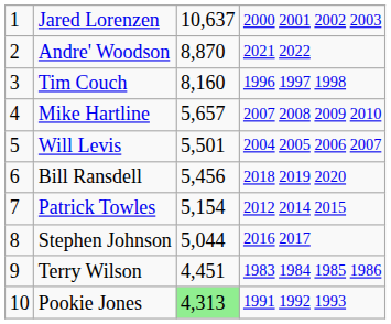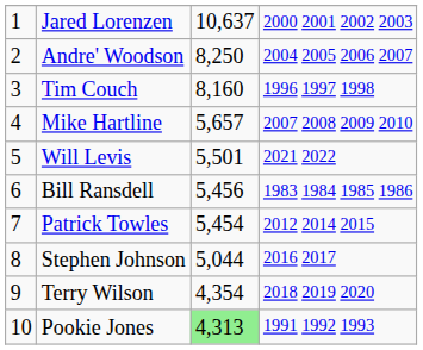 <table class="wikitable">
 <tr>
 </tr>
 <tr>
 <td>1</td>
 <td><a href='#'>Jared Lorenzen</a></td>
 <td><abbr>10,637</abbr></td>
 <td style="font-size:80%;"><a href='#'>2000</a> <a href='#'>2001</a> <a href='#'>2002</a> <a href='#'>2003</a></td>
 </tr>
 <tr>
 <td>2</td>
 <td><a href='#'>Andre' Woodson</a></td>
-<td><abbr>8,870</abbr></td>
-<td style="font-size:80%;"><a href='#'>2021</a> <a href='#'>2022</a></td>
+<td><abbr>8,250</abbr></td>
+<td style="font-size:80%;"><a href='#'>2004</a> <a href='#'>2005</a> <a href='#'>2006</a> <a href='#'>2007</a></td>
 </tr>
 <tr>
 <td>3</td>
 <td><a href='#'>Tim Couch</a></td>
 <td><abbr>8,160</abbr></td>
 <td style="font-size:80%;"><a href='#'>1996</a> <a href='#'>1997</a> <a href='#'>1998</a></td>
 </tr>
 <tr>
 <td>4</td>
 <td><a href='#'>Mike Hartline</a></td>
 <td><abbr>5,657</abbr></td>
 <td style="font-size:80%;"><a href='#'>2007</a> <a href='#'>2008</a> <a href='#'>2009</a> <a href='#'>2010</a></td>
 </tr>
 <tr>
 <td>5</td>
 <td><a href='#'>Will Levis</a></td>
 <td><abbr>5,501</abbr></td>
-<td style="font-size:80%;"><a href='#'>2004</a> <a href='#'>2005</a> <a href='#'>2006</a> <a href='#'>2007</a></td>
+<td style="font-size:80%;"><a href='#'>2021</a> <a href='#'>2022</a></td>
 </tr>
 <tr>
 <td>6</td>
 <td>Bill Ransdell</td>
 <td><abbr>5,456</abbr></td>
-<td style="font-size:80%;"><a href='#'>2018</a> <a href='#'>2019</a> <a href='#'>2020</a></td>
+<td style="font-size:80%;"><a href='#'>1983</a> <a href='#'>1984</a> <a href='#'>1985</a> <a href='#'>1986</a></td>
 </tr>
 <tr>
 <td>7</td>
 <td><a href='#'>Patrick Towles</a></td>
-<td><abbr>5,154</abbr></td>
+<td><abbr>5,454</abbr></td>
 <td style="font-size:80%;"><a href='#'>2012</a> <a href='#'>2014</a> <a href='#'>2015</a></td>
 </tr>
 <tr>
 <td>8</td>
 <td>Stephen Johnson</td>
 <td><abbr>5,044</abbr></td>
 <td style="font-size:80%;"><a href='#'>2016</a> <a href='#'>2017</a></td>
 </tr>
 <tr>
 <td>9</td>
 <td>Terry Wilson</td>
-<td><abbr>4,451</abbr></td>
-<td style="font-size:80%;"><a href='#'>1983</a> <a href='#'>1984</a> <a href='#'>1985</a> <a href='#'>1986</a></td>
+<td><abbr>4,354</abbr></td>
+<td style="font-size:80%;"><a href='#'>2018</a> <a href='#'>2019</a> <a href='#'>2020</a></td>
 </tr>
 <tr>
 <td>10</td>
 <td>Pookie Jones</td>
 <td style="background: lightgreen;"><abbr>4,313</abbr></td>
 <td style="font-size:80%;"><a href='#'>1991</a> <a href='#'>1992</a> <a href='#'>1993</a></td>
 </tr>
 </table>
